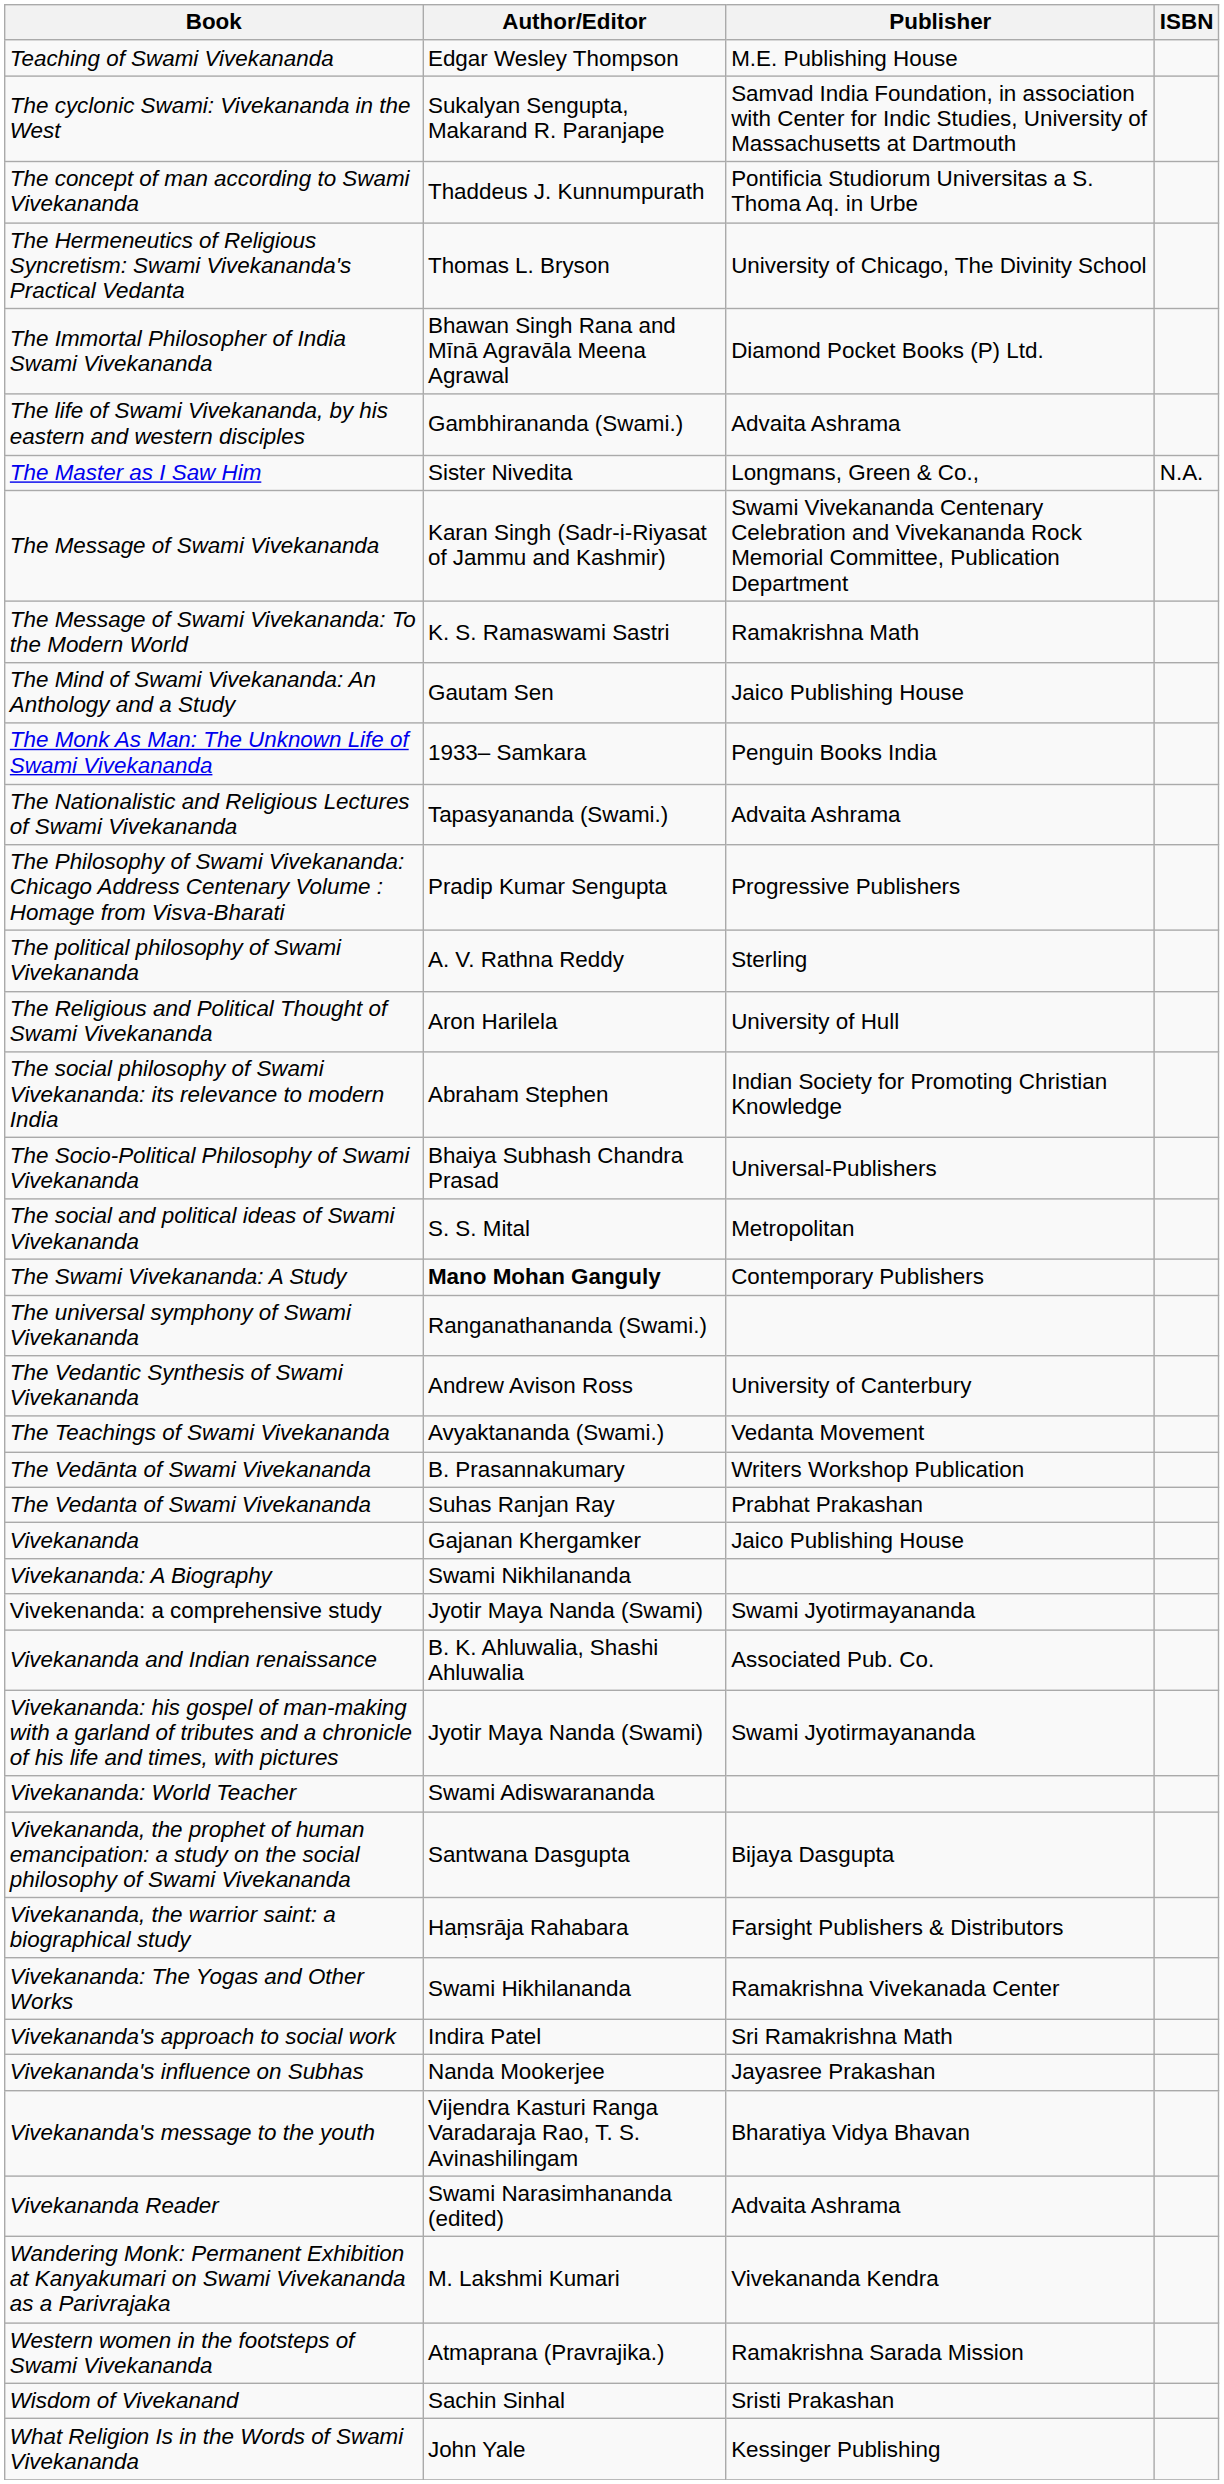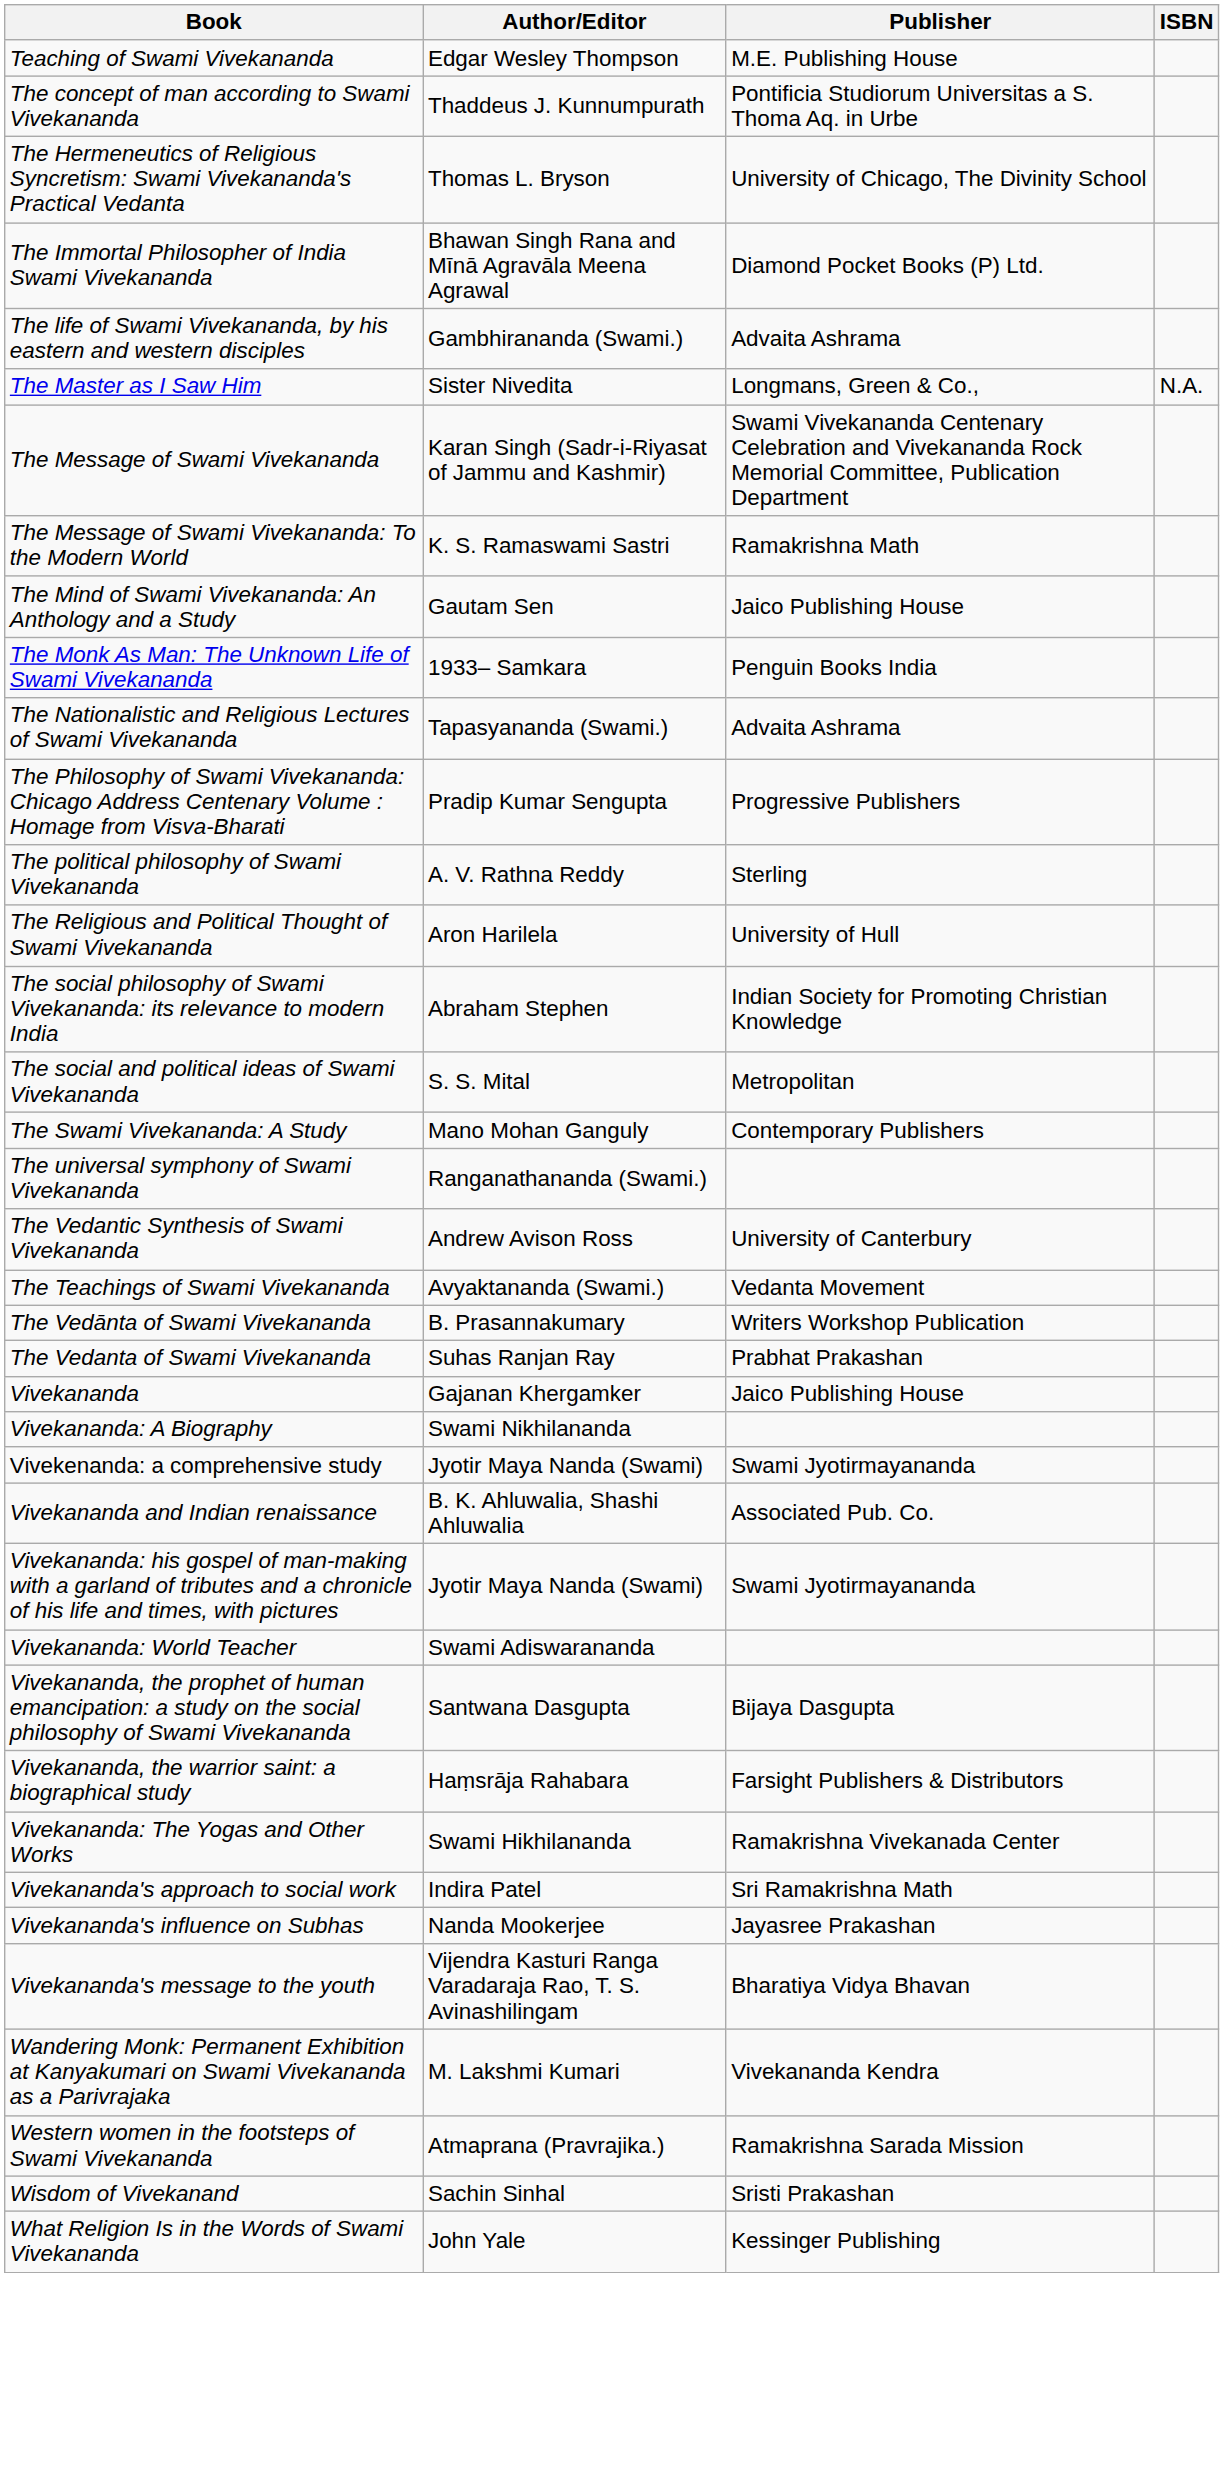 <table class="wikitable sortable">
 <tr>
 <th>Book</th>
 <th>Author/Editor</th>
 <th>Publisher</th>
 <th>ISBN</th>
 </tr>
 <tr>
 <td><em>Teaching of Swami Vivekananda</em></td>
 <td>Edgar Wesley Thompson</td>
 <td>M.E. Publishing House</td>
-<td></td>
-</tr>
-<tr>
-<td><em>The cyclonic Swami: Vivekananda in the West</em></td>
-<td>Sukalyan Sengupta, Makarand R. Paranjape</td>
-<td>Samvad India Foundation, in association with Center for Indic Studies, University of Massachusetts at Dartmouth</td>
 <td></td>
 </tr>
 <tr>
 <td><em>The concept of man according to Swami Vivekananda</em></td>
 <td>Thaddeus J. Kunnumpurath</td>
 <td>Pontificia Studiorum Universitas a S. Thoma Aq. in Urbe</td>
 </tr>
 <tr>
 <td><em>The Hermeneutics of Religious Syncretism: Swami Vivekananda's Practical Vedanta</em></td>
 <td>Thomas L. Bryson</td>
 <td>University of Chicago, The Divinity School</td>
 <td></td>
 </tr>
 <tr>
 <td><em>The Immortal Philosopher of India Swami Vivekananda</em></td>
 <td>Bhawan Singh Rana and Mīnā Agravāla Meena Agrawal</td>
 <td>Diamond Pocket Books (P) Ltd.</td>
 <td></td>
 </tr>
 <tr>
 <td><em>The life of Swami Vivekananda, by his eastern and western disciples</em></td>
 <td>Gambhirananda (Swami.)</td>
 <td>Advaita Ashrama</td>
 <td></td>
 </tr>
 <tr>
 <td><em><a href='#'>The Master as I Saw Him</a></em></td>
 <td>Sister Nivedita</td>
 <td>Longmans, Green & Co.,</td>
 <td>N.A.</td>
 </tr>
 <tr>
 <td><em>The Message of Swami Vivekananda</em></td>
 <td>Karan Singh (Sadr-i-Riyasat of Jammu and Kashmir)</td>
 <td>Swami Vivekananda Centenary Celebration and Vivekananda Rock Memorial Committee, Publication Department</td>
 <td></td>
 </tr>
 <tr>
 <td><em>The Message of Swami Vivekananda: To the Modern World</em></td>
 <td>K. S. Ramaswami Sastri</td>
 <td>Ramakrishna Math</td>
 </tr>
 <tr>
 <td><em>The Mind of Swami Vivekananda: An Anthology and a Study</em></td>
 <td>Gautam Sen</td>
 <td>Jaico Publishing House</td>
 <td></td>
 </tr>
 <tr>
 <td><em><a href='#'>The Monk As Man: The Unknown Life of Swami Vivekananda</a></em></td>
 <td>1933– Samkara</td>
 <td>Penguin Books India</td>
 <td></td>
 </tr>
 <tr>
 <td><em>The Nationalistic and Religious Lectures of Swami Vivekananda</em></td>
 <td>Tapasyananda (Swami.)</td>
 <td>Advaita Ashrama</td>
 <td></td>
 </tr>
 <tr>
 <td><em>The Philosophy of Swami Vivekananda: Chicago Address Centenary Volume : Homage from Visva-Bharati</em></td>
 <td>Pradip Kumar Sengupta</td>
 <td>Progressive Publishers</td>
 <td></td>
 </tr>
 <tr>
 <td><em>The political philosophy of Swami Vivekananda</em></td>
 <td>A. V. Rathna Reddy</td>
 <td>Sterling</td>
 <td></td>
 </tr>
 <tr>
 <td><em>The Religious and Political Thought of Swami Vivekananda</em></td>
 <td>Aron Harilela</td>
 <td>University of Hull</td>
 <td></td>
 </tr>
 <tr>
 <td><em>The social philosophy of Swami Vivekananda: its relevance to modern India</em></td>
 <td>Abraham Stephen</td>
 <td>Indian Society for Promoting Christian Knowledge</td>
 <td></td>
 </tr>
 <tr>
-<td><em>The Socio-Political Philosophy of Swami Vivekananda</em></td>
-<td>Bhaiya Subhash Chandra Prasad</td>
-<td>Universal-Publishers</td>
-<td></td>
-</tr>
-<tr>
 <td><em>The social and political ideas of Swami Vivekananda</em></td>
 <td>S. S. Mital</td>
 <td>Metropolitan</td>
 <td></td>
 </tr>
 <tr>
 <td><em>The Swami Vivekananda: A Study</em></td>
-<td><strong>Mano Mohan Ganguly</strong></td>
+<td>Mano Mohan Ganguly</td>
 <td>Contemporary Publishers</td>
 <td></td>
 </tr>
 <tr>
 <td><em>The universal symphony of Swami Vivekananda</em></td>
 <td>Ranganathananda (Swami.)</td>
 <td></td>
 </tr>
 <tr>
 <td><em>The Vedantic Synthesis of Swami Vivekananda</em></td>
 <td>Andrew Avison Ross</td>
 <td>University of Canterbury</td>
 <td></td>
 </tr>
 <tr>
 <td><em>The Teachings of Swami Vivekananda</em></td>
 <td>Avyaktananda (Swami.)</td>
 <td>Vedanta Movement</td>
 <td></td>
 </tr>
 <tr>
 <td><em>The Vedānta of Swami Vivekananda</em></td>
 <td>B. Prasannakumary</td>
 <td>Writers Workshop Publication</td>
 <td></td>
 </tr>
 <tr>
 <td><em>The Vedanta of Swami Vivekananda</em></td>
 <td>Suhas Ranjan Ray</td>
 <td>Prabhat Prakashan</td>
 <td></td>
 </tr>
 <tr>
 <td><em>Vivekananda</em></td>
 <td>Gajanan Khergamker</td>
 <td>Jaico Publishing House</td>
 <td></td>
 </tr>
 <tr>
 <td><em>Vivekananda: A Biography</em></td>
 <td>Swami Nikhilananda</td>
 <td></td>
 <td></td>
 </tr>
 <tr>
 <td>Vivekenanda: a comprehensive study</td>
 <td>Jyotir Maya Nanda (Swami)</td>
 <td>Swami Jyotirmayananda</td>
 <td></td>
 </tr>
 <tr>
 <td><em>Vivekananda and Indian renaissance</em></td>
 <td>B. K. Ahluwalia, Shashi Ahluwalia</td>
 <td>Associated Pub. Co.</td>
 <td></td>
 </tr>
 <tr>
 <td><em>Vivekananda: his gospel of man-making with a garland of tributes and a chronicle of his life and times, with pictures</em></td>
 <td>Jyotir Maya Nanda (Swami)</td>
 <td>Swami Jyotirmayananda</td>
 <td></td>
 </tr>
 <tr>
 <td><em>Vivekananda: World Teacher</em></td>
 <td>Swami Adiswarananda</td>
 <td></td>
 <td></td>
 </tr>
 <tr>
 <td><em>Vivekananda, the prophet of human emancipation: a study on the social philosophy of Swami Vivekananda</em></td>
 <td>Santwana Dasgupta</td>
 <td>Bijaya Dasgupta</td>
 <td></td>
 </tr>
 <tr>
 <td><em>Vivekananda, the warrior saint: a biographical study</em></td>
 <td>Haṃsrāja Rahabara</td>
 <td>Farsight Publishers & Distributors</td>
 </tr>
 <tr>
 <td><em>Vivekananda: The Yogas and Other Works</em></td>
 <td>Swami Hikhilananda</td>
 <td>Ramakrishna Vivekanada Center</td>
 <td></td>
 </tr>
 <tr>
 <td><em>Vivekananda's approach to social work</em></td>
 <td>Indira Patel</td>
 <td>Sri Ramakrishna Math</td>
 <td></td>
 </tr>
 <tr>
 <td><em>Vivekananda's influence on Subhas</em></td>
 <td>Nanda Mookerjee</td>
 <td>Jayasree Prakashan</td>
 <td></td>
 </tr>
 <tr>
 <td><em>Vivekananda's message to the youth</em></td>
 <td>Vijendra Kasturi Ranga Varadaraja Rao, T. S. Avinashilingam</td>
 <td>Bharatiya Vidya Bhavan</td>
 <td></td>
 </tr>
 <tr>
-<td><em>Vivekananda Reader</em></td>
-<td>Swami Narasimhananda (edited)</td>
-<td>Advaita Ashrama</td>
-<td></td>
-</tr>
-<tr>
 <td><em>Wandering Monk: Permanent Exhibition at Kanyakumari on Swami Vivekananda as a Parivrajaka</em></td>
 <td>M. Lakshmi Kumari</td>
 <td>Vivekananda Kendra</td>
 <td></td>
 </tr>
 <tr>
 <td><em>Western women in the footsteps of Swami Vivekananda</em></td>
 <td>Atmaprana (Pravrajika.)</td>
 <td>Ramakrishna Sarada Mission</td>
 <td></td>
 </tr>
 <tr>
 <td><em>Wisdom of Vivekanand</em></td>
 <td>Sachin Sinhal</td>
 <td>Sristi Prakashan</td>
 <td></td>
 </tr>
 <tr>
 <td><em>What Religion Is in the Words of Swami Vivekananda</em></td>
 <td>John Yale</td>
 <td>Kessinger Publishing</td>
 <td></td>
 </tr>
 </table>
